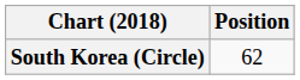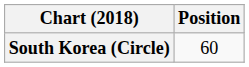 <table class="wikitable plainrowheaders" style="text-align:center">
 <tr>
 <th scope="col">Chart (2018)</th>
 <th scope="col">Position</th>
 </tr>
 <tr>
 <th scope="row">South Korea (Circle)</th>
-<td>62</td>
+<td>60</td>
 </tr>
 </table>
